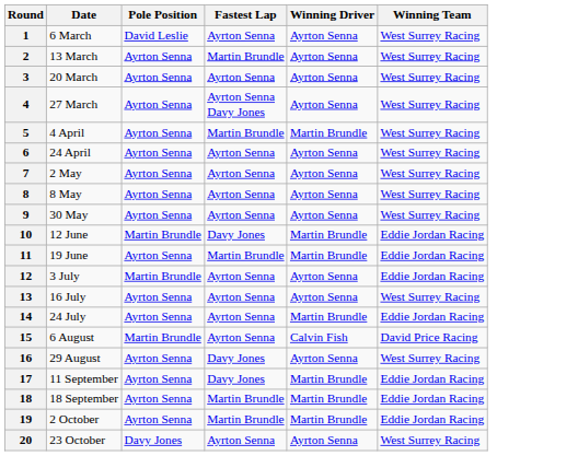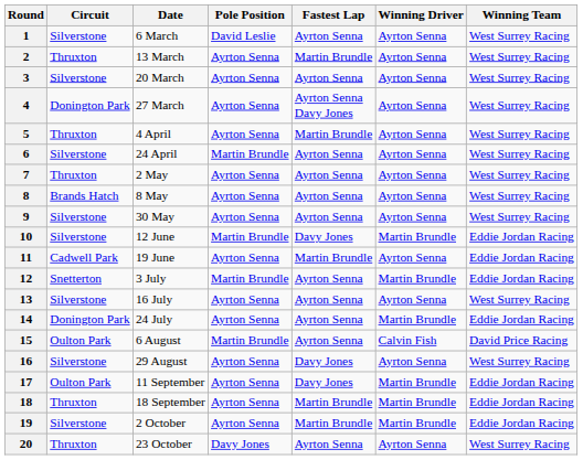 <table class="wikitable" style="font-size: 90%;">
 <tr>
 <th>Round</th>
+<th>Circuit</th>
 <th>Date</th>
 <th>Pole Position</th>
 <th>Fastest Lap</th>
 <th>Winning Driver</th>
 <th>Winning Team</th>
 </tr>
 <tr>
 <th>1</th>
+<td> <a href='#'>Silverstone</a></td>
 <td>6 March</td>
 <td> <a href='#'>David Leslie</a></td>
 <td> <a href='#'>Ayrton Senna</a></td>
 <td> <a href='#'>Ayrton Senna</a></td>
 <td> <a href='#'>West Surrey Racing</a></td>
 </tr>
 <tr>
 <th>2</th>
+<td> <a href='#'>Thruxton</a></td>
 <td>13 March</td>
 <td> <a href='#'>Ayrton Senna</a></td>
 <td> <a href='#'>Martin Brundle</a></td>
 <td> <a href='#'>Ayrton Senna</a></td>
 <td> <a href='#'>West Surrey Racing</a></td>
 </tr>
 <tr>
 <th>3</th>
+<td> <a href='#'>Silverstone</a></td>
 <td>20 March</td>
 <td> <a href='#'>Ayrton Senna</a></td>
 <td> <a href='#'>Ayrton Senna</a></td>
 <td> <a href='#'>Ayrton Senna</a></td>
 <td> <a href='#'>West Surrey Racing</a></td>
 </tr>
 <tr>
 <th>4</th>
+<td> <a href='#'>Donington Park</a></td>
 <td>27 March</td>
 <td> <a href='#'>Ayrton Senna</a></td>
 <td> <a href='#'>Ayrton Senna</a><br> <a href='#'>Davy Jones</a></td>
 <td> <a href='#'>Ayrton Senna</a></td>
 <td> <a href='#'>West Surrey Racing</a></td>
 </tr>
 <tr>
 <th>5</th>
+<td> <a href='#'>Thruxton</a></td>
 <td>4 April</td>
 <td> <a href='#'>Ayrton Senna</a></td>
 <td> <a href='#'>Martin Brundle</a></td>
-<td> <a href='#'>Martin Brundle</a></td>
+<td> <a href='#'>Ayrton Senna</a></td>
 <td> <a href='#'>West Surrey Racing</a></td>
 </tr>
 <tr>
 <th>6</th>
+<td> <a href='#'>Silverstone</a></td>
 <td>24 April</td>
-<td> <a href='#'>Ayrton Senna</a></td>
+<td> <a href='#'>Martin Brundle</a></td>
 <td> <a href='#'>Ayrton Senna</a></td>
 <td> <a href='#'>Ayrton Senna</a></td>
 <td> <a href='#'>West Surrey Racing</a></td>
 </tr>
 <tr>
 <th>7</th>
+<td> <a href='#'>Thruxton</a></td>
 <td>2 May</td>
 <td> <a href='#'>Ayrton Senna</a></td>
 <td> <a href='#'>Ayrton Senna</a></td>
 <td> <a href='#'>Ayrton Senna</a></td>
 <td> <a href='#'>West Surrey Racing</a></td>
 </tr>
 <tr>
 <th>8</th>
+<td> <a href='#'>Brands Hatch</a></td>
 <td>8 May</td>
 <td> <a href='#'>Ayrton Senna</a></td>
 <td> <a href='#'>Ayrton Senna</a></td>
 <td> <a href='#'>Ayrton Senna</a></td>
 <td> <a href='#'>West Surrey Racing</a></td>
 </tr>
 <tr>
 <th>9</th>
+<td> <a href='#'>Silverstone</a></td>
 <td>30 May</td>
 <td> <a href='#'>Ayrton Senna</a></td>
 <td> <a href='#'>Ayrton Senna</a></td>
 <td> <a href='#'>Ayrton Senna</a></td>
 <td> <a href='#'>West Surrey Racing</a></td>
 </tr>
 <tr>
 <th>10</th>
+<td> <a href='#'>Silverstone</a></td>
 <td>12 June</td>
 <td> <a href='#'>Martin Brundle</a></td>
 <td> <a href='#'>Davy Jones</a></td>
 <td> <a href='#'>Martin Brundle</a></td>
 <td> <a href='#'>Eddie Jordan Racing</a></td>
 </tr>
 <tr>
 <th>11</th>
+<td> <a href='#'>Cadwell Park</a></td>
 <td>19 June</td>
 <td> <a href='#'>Ayrton Senna</a></td>
 <td> <a href='#'>Martin Brundle</a></td>
+<td> <a href='#'>Ayrton Senna</a></td>
+<td> <a href='#'>Eddie Jordan Racing</a></td>
+</tr>
+<tr>
+<th>12</th>
+<td> <a href='#'>Snetterton</a></td>
+<td>3 July</td>
+<td> <a href='#'>Martin Brundle</a></td>
+<td> <a href='#'>Ayrton Senna</a></td>
 <td> <a href='#'>Martin Brundle</a></td>
 <td> <a href='#'>Eddie Jordan Racing</a></td>
 </tr>
 <tr>
-<th>12</th>
-<td>3 July</td>
-<td> <a href='#'>Martin Brundle</a></td>
-<td> <a href='#'>Ayrton Senna</a></td>
-<td> <a href='#'>Ayrton Senna</a></td>
-<td> <a href='#'>Eddie Jordan Racing</a></td>
-</tr>
-<tr>
 <th>13</th>
+<td> <a href='#'>Silverstone</a></td>
 <td>16 July</td>
 <td> <a href='#'>Ayrton Senna</a></td>
 <td> <a href='#'>Ayrton Senna</a></td>
 <td> <a href='#'>Ayrton Senna</a></td>
 <td> <a href='#'>West Surrey Racing</a></td>
 </tr>
 <tr>
 <th>14</th>
+<td> <a href='#'>Donington Park</a></td>
 <td>24 July</td>
 <td> <a href='#'>Ayrton Senna</a></td>
 <td> <a href='#'>Ayrton Senna</a></td>
 <td> <a href='#'>Martin Brundle</a></td>
 <td> <a href='#'>Eddie Jordan Racing</a></td>
 </tr>
 <tr>
 <th>15</th>
+<td> <a href='#'>Oulton Park</a></td>
 <td>6 August</td>
 <td> <a href='#'>Martin Brundle</a></td>
 <td> <a href='#'>Ayrton Senna</a></td>
 <td> <a href='#'>Calvin Fish</a></td>
 <td> <a href='#'>David Price Racing</a></td>
 </tr>
 <tr>
 <th>16</th>
+<td> <a href='#'>Silverstone</a></td>
 <td>29 August</td>
 <td> <a href='#'>Ayrton Senna</a></td>
 <td> <a href='#'>Davy Jones</a></td>
 <td> <a href='#'>Ayrton Senna</a></td>
 <td> <a href='#'>West Surrey Racing</a></td>
 </tr>
 <tr>
 <th>17</th>
+<td> <a href='#'>Oulton Park</a></td>
 <td>11 September</td>
 <td> <a href='#'>Ayrton Senna</a></td>
 <td> <a href='#'>Davy Jones</a></td>
 <td> <a href='#'>Martin Brundle</a></td>
 <td> <a href='#'>Eddie Jordan Racing</a></td>
 </tr>
 <tr>
 <th>18</th>
+<td> <a href='#'>Thruxton</a></td>
 <td>18 September</td>
 <td> <a href='#'>Ayrton Senna</a></td>
 <td> <a href='#'>Martin Brundle</a></td>
 <td> <a href='#'>Martin Brundle</a></td>
 <td> <a href='#'>Eddie Jordan Racing</a></td>
 </tr>
 <tr>
 <th>19</th>
+<td> <a href='#'>Silverstone</a></td>
 <td>2 October</td>
 <td> <a href='#'>Ayrton Senna</a></td>
 <td> <a href='#'>Martin Brundle</a></td>
 <td> <a href='#'>Martin Brundle</a></td>
 <td> <a href='#'>Eddie Jordan Racing</a></td>
 </tr>
 <tr>
 <th>20</th>
+<td> <a href='#'>Thruxton</a></td>
 <td>23 October</td>
 <td> <a href='#'>Davy Jones</a></td>
 <td> <a href='#'>Ayrton Senna</a></td>
 <td> <a href='#'>Ayrton Senna</a></td>
 <td> <a href='#'>West Surrey Racing</a></td>
 </tr>
 </table>
